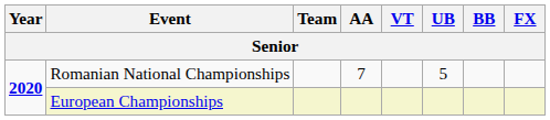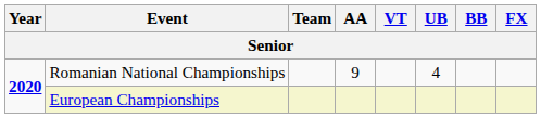 <table class="wikitable" style="text-align:center; font-size:95%;">
 <tr>
 <th align=center>Year</th>
 <th align=center>Event</th>
 <th style="width:30px;">Team</th>
 <th style="width:30px;">AA</th>
 <th style="width:30px;"><a href='#'>VT</a></th>
 <th style="width:30px;"><a href='#'>UB</a></th>
 <th style="width:30px;"><a href='#'>BB</a></th>
 <th style="width:30px;"><a href='#'>FX</a></th>
 </tr>
 <tr>
 <th colspan="8"><strong>Senior</strong></th>
 </tr>
 <tr>
 <td rowspan="2"><strong><a href='#'>2020</a></strong></td>
 <td align=left>Romanian National Championships</td>
 <td></td>
-<td>7</td>
+<td>9</td>
 <td></td>
-<td>5</td>
+<td>4</td>
 <td></td>
 <td></td>
 </tr>
 <tr bgcolor=#F5F6CE>
 <td align=left><a href='#'>European Championships</a></td>
 <td></td>
 <td></td>
 <td></td>
 <td></td>
 <td></td>
 <td></td>
 </tr>
 </table>
